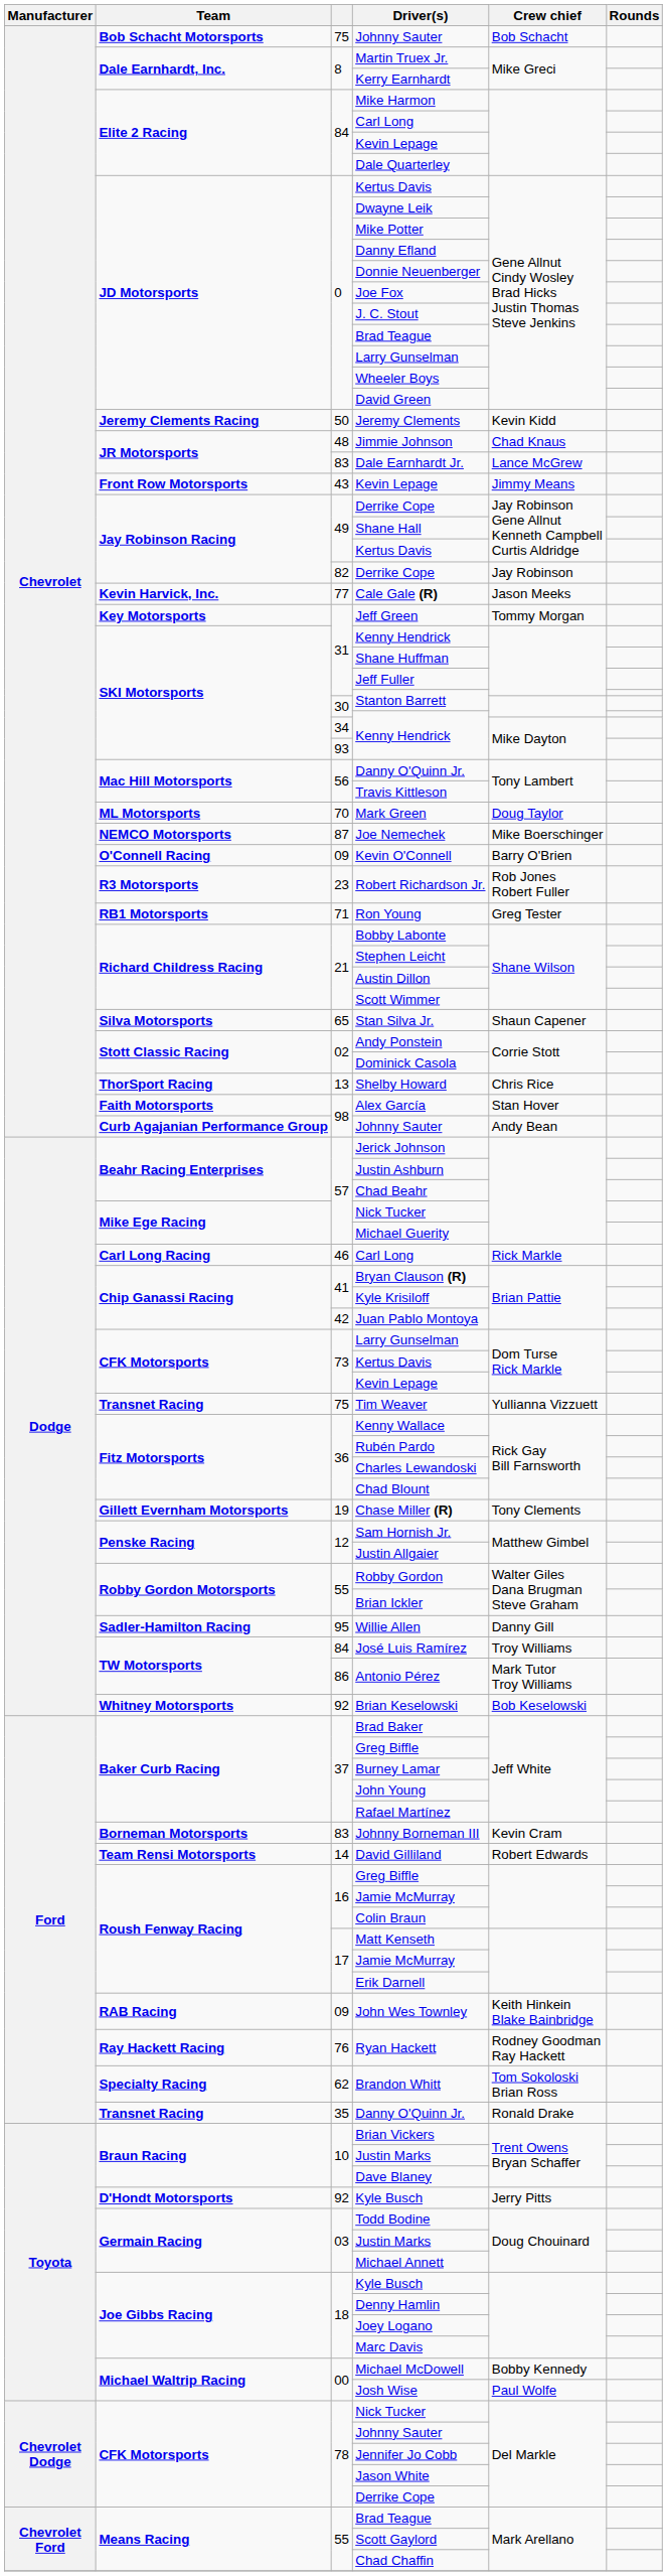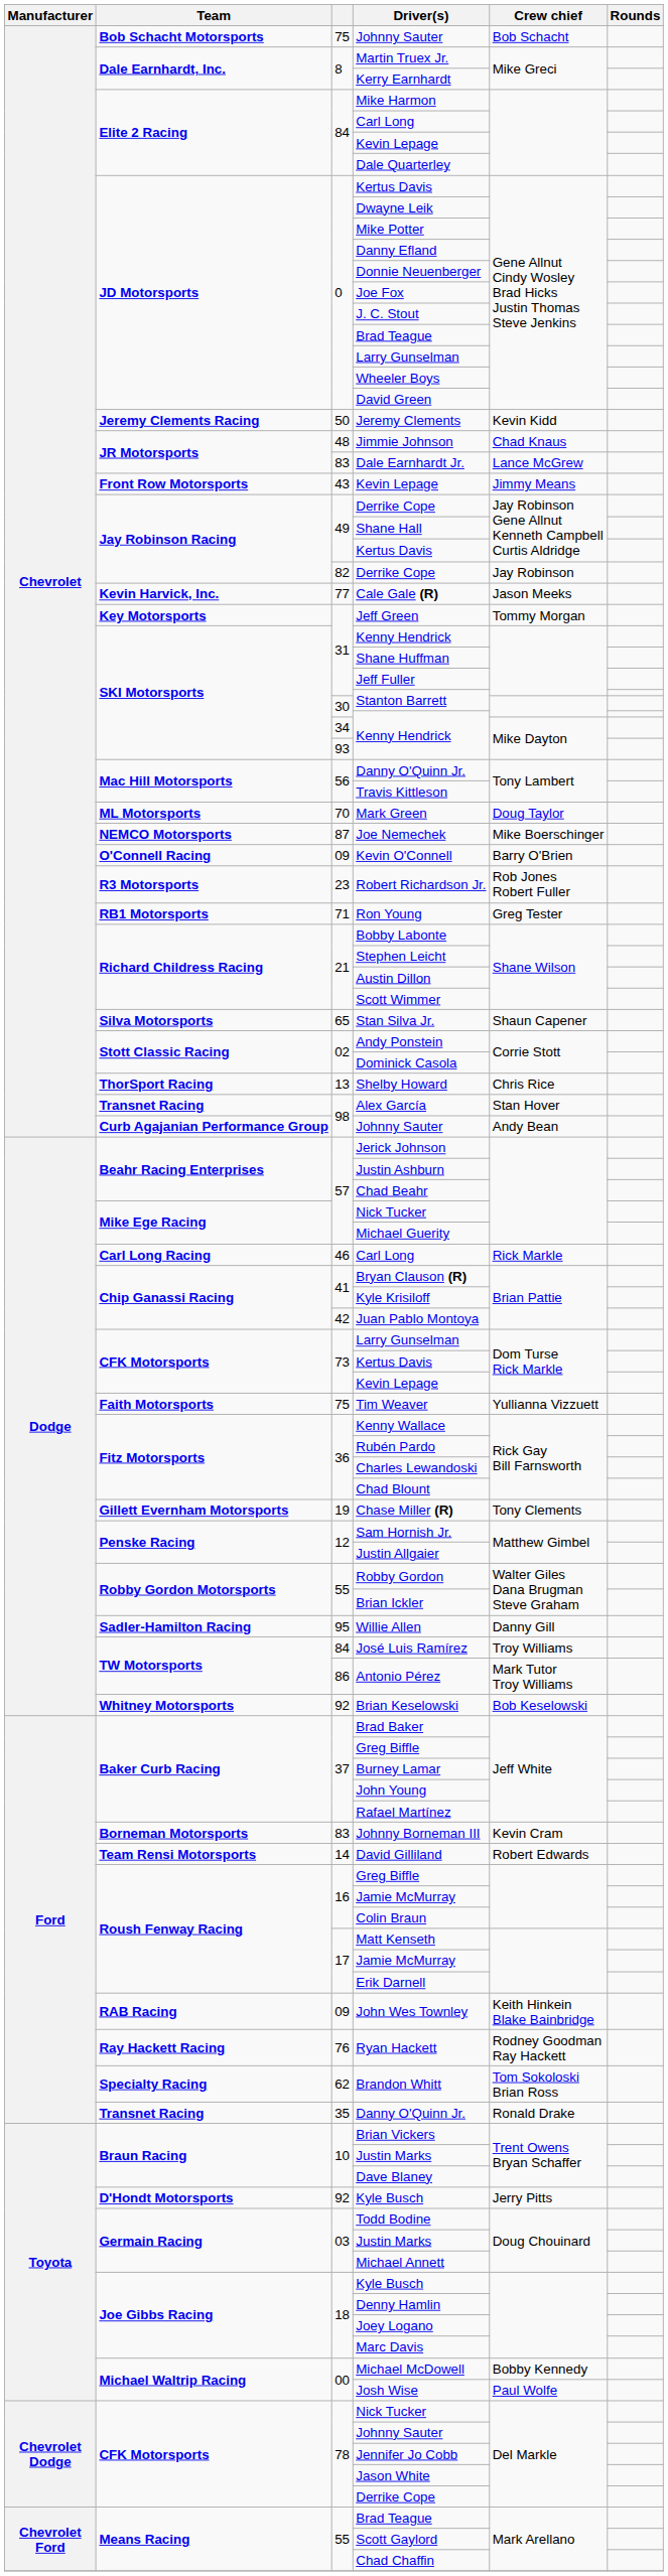 <table class="wikitable" style="font-size: 95%;">
 <tr>
 <th>Manufacturer</th>
 <th>Team</th>
 <th></th>
 <th>Driver(s)</th>
 <th>Crew chief</th>
 <th>Rounds</th>
 </tr>
 <tr>
 <th rowspan=53><a href='#'>Chevrolet</a></th>
 <td><strong><a href='#'>Bob Schacht Motorsports</a></strong></td>
 <td>75</td>
 <td><a href='#'>Johnny Sauter</a></td>
 <td><a href='#'>Bob Schacht</a></td>
 <td></td>
 </tr>
 <tr>
 <td rowspan=2><strong><a href='#'>Dale Earnhardt, Inc.</a></strong></td>
 <td rowspan=2>8</td>
 <td><a href='#'>Martin Truex Jr.</a></td>
 <td rowspan=2>Mike Greci</td>
 <td></td>
 </tr>
 <tr>
 <td><a href='#'>Kerry Earnhardt</a></td>
 <td></td>
 </tr>
 <tr>
 <td rowspan=4><strong><a href='#'>Elite 2 Racing</a></strong></td>
 <td rowspan=4>84</td>
 <td><a href='#'>Mike Harmon</a></td>
 <td rowspan=4></td>
 <td></td>
 </tr>
 <tr>
 <td><a href='#'>Carl Long</a></td>
 <td></td>
 </tr>
 <tr>
 <td><a href='#'>Kevin Lepage</a></td>
 <td></td>
 </tr>
 <tr>
 <td><a href='#'>Dale Quarterley</a></td>
 <td></td>
 </tr>
 <tr>
 <td rowspan=11><strong><a href='#'>JD Motorsports</a></strong></td>
 <td rowspan="11">0</td>
 <td><a href='#'>Kertus Davis</a></td>
 <td rowspan="11">Gene Allnut <small></small> <br> Cindy Wosley <small></small> <br> Brad Hicks <small></small> <br> Justin Thomas <small></small> <br> Steve Jenkins <small></small></td>
 <td></td>
 </tr>
 <tr>
 <td><a href='#'>Dwayne Leik</a></td>
 <td></td>
 </tr>
 <tr>
 <td><a href='#'>Mike Potter</a></td>
 <td></td>
 </tr>
 <tr>
 <td><a href='#'>Danny Efland</a></td>
 <td></td>
 </tr>
 <tr>
 <td><a href='#'>Donnie Neuenberger</a></td>
 <td></td>
 </tr>
 <tr>
 <td><a href='#'>Joe Fox</a></td>
 <td></td>
 </tr>
 <tr>
 <td><a href='#'>J. C. Stout</a></td>
 <td></td>
 </tr>
 <tr>
 <td><a href='#'>Brad Teague</a></td>
 <td></td>
 </tr>
 <tr>
 <td><a href='#'>Larry Gunselman</a></td>
 <td></td>
 </tr>
 <tr>
 <td><a href='#'>Wheeler Boys</a></td>
 <td></td>
 </tr>
 <tr>
 <td><a href='#'>David Green</a></td>
 <td></td>
 </tr>
 <tr>
 <td><strong><a href='#'>Jeremy Clements Racing</a></strong></td>
 <td>50</td>
 <td><a href='#'>Jeremy Clements</a></td>
 <td>Kevin Kidd</td>
 <td></td>
 </tr>
 <tr>
 <td rowspan=2><strong><a href='#'>JR Motorsports</a></strong></td>
 <td>48</td>
 <td><a href='#'>Jimmie Johnson</a></td>
 <td><a href='#'>Chad Knaus</a></td>
 <td></td>
 </tr>
 <tr>
 <td>83</td>
 <td><a href='#'>Dale Earnhardt Jr.</a></td>
 <td><a href='#'>Lance McGrew</a></td>
 <td></td>
 </tr>
 <tr>
 <td><strong><a href='#'>Front Row Motorsports</a></strong></td>
 <td>43</td>
 <td><a href='#'>Kevin Lepage</a></td>
 <td><a href='#'>Jimmy Means</a></td>
 <td></td>
 </tr>
 <tr>
 <td rowspan=4><strong><a href='#'>Jay Robinson Racing</a></strong></td>
 <td rowspan=3>49</td>
 <td><a href='#'>Derrike Cope</a></td>
 <td rowspan=3>Jay Robinson <small></small> <br> Gene Allnut <small></small> <br> Kenneth Campbell <small></small> <br> Curtis Aldridge <small></small></td>
 <td></td>
 </tr>
 <tr>
 <td><a href='#'>Shane Hall</a></td>
 <td></td>
 </tr>
 <tr>
 <td><a href='#'>Kertus Davis</a></td>
 <td></td>
 </tr>
 <tr>
 <td>82</td>
 <td><a href='#'>Derrike Cope</a></td>
 <td>Jay Robinson</td>
 <td></td>
 </tr>
 <tr>
 <td><strong><a href='#'>Kevin Harvick, Inc.</a></strong></td>
 <td>77</td>
 <td><a href='#'>Cale Gale</a> <strong>(R)</strong></td>
 <td>Jason Meeks</td>
 <td></td>
 </tr>
 <tr>
 <td><strong><a href='#'>Key Motorsports</a></strong></td>
 <td rowspan=5>31</td>
 <td><a href='#'>Jeff Green</a></td>
 <td>Tommy Morgan</td>
 <td></td>
 </tr>
 <tr>
 <td rowspan=8><strong><a href='#'>SKI Motorsports</a></strong></td>
 <td><a href='#'>Kenny Hendrick</a></td>
 <td rowspan=4></td>
 <td> </td>
 </tr>
 <tr>
 <td><a href='#'>Shane Huffman</a></td>
 <td></td>
 </tr>
 <tr>
 <td><a href='#'>Jeff Fuller</a></td>
 <td></td>
 </tr>
 <tr>
 <td rowspan=2><a href='#'>Stanton Barrett</a></td>
 <td> </td>
 </tr>
 <tr>
 <td rowspan=2>30</td>
 <td rowspan=2></td>
 <td></td>
 </tr>
 <tr>
 <td rowspan=3><a href='#'>Kenny Hendrick</a></td>
 <td></td>
 </tr>
 <tr>
 <td>34</td>
 <td rowspan=2>Mike Dayton</td>
 <td></td>
 </tr>
 <tr>
 <td>93</td>
 <td></td>
 </tr>
 <tr>
 <td rowspan=2><strong><a href='#'>Mac Hill Motorsports</a></strong></td>
 <td rowspan=2>56</td>
 <td><a href='#'>Danny O'Quinn Jr.</a></td>
 <td rowspan=2>Tony Lambert</td>
 <td></td>
 </tr>
 <tr>
 <td><a href='#'>Travis Kittleson</a></td>
 <td></td>
 </tr>
 <tr>
 <td><strong><a href='#'>ML Motorsports</a></strong></td>
 <td>70</td>
 <td><a href='#'>Mark Green</a></td>
 <td><a href='#'>Doug Taylor</a></td>
 <td></td>
 </tr>
 <tr>
 <td><strong><a href='#'>NEMCO Motorsports</a></strong></td>
 <td>87</td>
 <td><a href='#'>Joe Nemechek</a></td>
 <td>Mike Boerschinger</td>
 <td></td>
 </tr>
 <tr>
 <td><strong><a href='#'>O'Connell Racing</a></strong></td>
 <td>09</td>
 <td><a href='#'>Kevin O'Connell</a></td>
 <td>Barry O'Brien</td>
 <td></td>
 </tr>
 <tr>
 <td><strong><a href='#'>R3 Motorsports</a></strong></td>
 <td>23</td>
 <td><a href='#'>Robert Richardson Jr.</a></td>
 <td>Rob Jones <small></small> <br> Robert Fuller <small></small></td>
 <td></td>
 </tr>
 <tr>
 <td><strong><a href='#'>RB1 Motorsports</a></strong></td>
 <td>71</td>
 <td><a href='#'>Ron Young</a></td>
 <td>Greg Tester</td>
 <td></td>
 </tr>
 <tr>
 <td rowspan=4><strong><a href='#'>Richard Childress Racing</a></strong></td>
 <td rowspan=4>21</td>
 <td><a href='#'>Bobby Labonte</a></td>
 <td rowspan=4><a href='#'>Shane Wilson</a></td>
 <td></td>
 </tr>
 <tr>
 <td><a href='#'>Stephen Leicht</a></td>
 <td></td>
 </tr>
 <tr>
 <td><a href='#'>Austin Dillon</a></td>
 <td></td>
 </tr>
 <tr>
 <td><a href='#'>Scott Wimmer</a></td>
 <td></td>
 </tr>
 <tr>
 <td><strong><a href='#'>Silva Motorsports</a></strong></td>
 <td>65</td>
 <td><a href='#'>Stan Silva Jr.</a></td>
 <td>Shaun Capener</td>
 <td></td>
 </tr>
 <tr>
 <td rowspan=2><strong><a href='#'>Stott Classic Racing</a></strong></td>
 <td rowspan=2>02</td>
 <td><a href='#'>Andy Ponstein</a></td>
 <td rowspan=2>Corrie Stott</td>
 <td></td>
 </tr>
 <tr>
 <td><a href='#'>Dominick Casola</a></td>
 <td></td>
 </tr>
 <tr>
 <td><strong><a href='#'>ThorSport Racing</a></strong></td>
 <td>13</td>
 <td><a href='#'>Shelby Howard</a></td>
 <td>Chris Rice</td>
 <td></td>
 </tr>
 <tr>
-<td><strong><a href='#'>Faith Motorsports</a></strong></td>
+<td><strong><a href='#'>Transnet Racing</a></strong></td>
 <td rowspan=2>98</td>
 <td><a href='#'>Alex García</a></td>
 <td>Stan Hover</td>
 <td></td>
 </tr>
 <tr>
 <td><strong><a href='#'>Curb Agajanian Performance Group</a></strong></td>
 <td><a href='#'>Johnny Sauter</a></td>
 <td>Andy Bean</td>
 <td></td>
 </tr>
 <tr>
 <th rowspan=26><a href='#'>Dodge</a></th>
 <td rowspan=3><strong><a href='#'>Beahr Racing Enterprises</a></strong></td>
 <td rowspan=5>57</td>
 <td><a href='#'>Jerick Johnson</a></td>
 <td rowspan=5></td>
 <td></td>
 </tr>
 <tr>
 <td><a href='#'>Justin Ashburn</a></td>
 <td></td>
 </tr>
 <tr>
 <td><a href='#'>Chad Beahr</a></td>
 <td></td>
 </tr>
 <tr>
 <td rowspan=2><strong><a href='#'>Mike Ege Racing</a></strong></td>
 <td><a href='#'>Nick Tucker</a></td>
 <td></td>
 </tr>
 <tr>
 <td><a href='#'>Michael Guerity</a></td>
 <td></td>
 </tr>
 <tr>
 <td><strong><a href='#'>Carl Long Racing</a></strong></td>
 <td>46</td>
 <td><a href='#'>Carl Long</a></td>
 <td><a href='#'>Rick Markle</a></td>
 <td></td>
 </tr>
 <tr>
 <td rowspan=3><strong><a href='#'>Chip Ganassi Racing</a></strong></td>
 <td rowspan="2">41</td>
 <td><a href='#'>Bryan Clauson</a> <strong>(R)</strong></td>
 <td rowspan=3><a href='#'>Brian Pattie</a></td>
 <td></td>
 </tr>
 <tr>
 <td><a href='#'>Kyle Krisiloff</a></td>
 <td></td>
 </tr>
 <tr>
 <td>42</td>
 <td><a href='#'>Juan Pablo Montoya</a></td>
 <td></td>
 </tr>
 <tr>
 <td rowspan=3><strong><a href='#'>CFK Motorsports</a></strong></td>
 <td rowspan=3>73</td>
 <td><a href='#'>Larry Gunselman</a></td>
 <td rowspan=3>Dom Turse <small></small> <br> <a href='#'>Rick Markle</a> <small></small></td>
 <td></td>
 </tr>
 <tr>
 <td><a href='#'>Kertus Davis</a></td>
 <td></td>
 </tr>
 <tr>
 <td><a href='#'>Kevin Lepage</a></td>
 <td></td>
 </tr>
 <tr>
-<td><strong><a href='#'>Transnet Racing</a></strong></td>
+<td><strong><a href='#'>Faith Motorsports</a></strong></td>
 <td>75</td>
 <td><a href='#'>Tim Weaver</a></td>
 <td>Yullianna Vizzuett</td>
 <td></td>
 </tr>
 <tr>
 <td rowspan=4><strong><a href='#'>Fitz Motorsports</a></strong></td>
 <td rowspan=4>36</td>
 <td><a href='#'>Kenny Wallace</a></td>
 <td rowspan=4>Rick Gay <small></small> <br> Bill Farnsworth <small></small></td>
 <td></td>
 </tr>
 <tr>
 <td><a href='#'>Rubén Pardo</a></td>
 <td></td>
 </tr>
 <tr>
 <td><a href='#'>Charles Lewandoski</a></td>
 <td></td>
 </tr>
 <tr>
 <td><a href='#'>Chad Blount</a></td>
 <td></td>
 </tr>
 <tr>
 <td><strong><a href='#'>Gillett Evernham Motorsports</a></strong></td>
 <td>19</td>
 <td><a href='#'>Chase Miller</a> <strong>(R)</strong></td>
 <td>Tony Clements</td>
 <td></td>
 </tr>
 <tr>
 <td rowspan=2><strong><a href='#'>Penske Racing</a></strong></td>
 <td rowspan=2>12</td>
 <td><a href='#'>Sam Hornish Jr.</a></td>
 <td rowspan=2>Matthew Gimbel</td>
 <td></td>
 </tr>
 <tr>
 <td><a href='#'>Justin Allgaier</a></td>
 <td></td>
 </tr>
 <tr>
 <td rowspan=2><strong><a href='#'>Robby Gordon Motorsports</a></strong></td>
 <td rowspan=2>55</td>
 <td><a href='#'>Robby Gordon</a></td>
 <td rowspan=2>Walter Giles <small></small> <br> Dana Brugman <small></small> <br> Steve Graham <small></small></td>
 <td></td>
 </tr>
 <tr>
 <td><a href='#'>Brian Ickler</a></td>
 <td></td>
 </tr>
 <tr>
 <td><strong><a href='#'>Sadler-Hamilton Racing</a></strong></td>
 <td>95</td>
 <td><a href='#'>Willie Allen</a></td>
 <td>Danny Gill</td>
 <td></td>
 </tr>
 <tr>
 <td rowspan=2><strong><a href='#'>TW Motorsports</a></strong></td>
 <td>84</td>
 <td><a href='#'>José Luis Ramírez</a></td>
 <td>Troy Williams</td>
 <td></td>
 </tr>
 <tr>
 <td>86</td>
 <td><a href='#'>Antonio Pérez</a></td>
 <td>Mark Tutor <small></small> <br> Troy Williams <small></small></td>
 <td></td>
 </tr>
 <tr>
 <td><strong><a href='#'>Whitney Motorsports</a></strong></td>
 <td>92</td>
 <td><a href='#'>Brian Keselowski</a></td>
 <td><a href='#'>Bob Keselowski</a></td>
 <td></td>
 </tr>
 <tr>
 <th rowspan=17><a href='#'>Ford</a></th>
 <td rowspan=5><strong><a href='#'>Baker Curb Racing</a></strong></td>
 <td rowspan=5>37</td>
 <td><a href='#'>Brad Baker</a></td>
 <td rowspan=5>Jeff White</td>
 <td></td>
 </tr>
 <tr>
 <td><a href='#'>Greg Biffle</a></td>
 <td></td>
 </tr>
 <tr>
 <td><a href='#'>Burney Lamar</a></td>
 <td></td>
 </tr>
 <tr>
 <td><a href='#'>John Young</a></td>
 <td></td>
 </tr>
 <tr>
 <td><a href='#'>Rafael Martínez</a></td>
 <td></td>
 </tr>
 <tr>
 <td><strong><a href='#'>Borneman Motorsports</a></strong></td>
 <td>83</td>
 <td><a href='#'>Johnny Borneman III</a></td>
 <td>Kevin Cram</td>
 <td></td>
 </tr>
 <tr>
 <td><strong><a href='#'>Team Rensi Motorsports</a></strong></td>
 <td>14</td>
 <td><a href='#'>David Gilliland</a></td>
 <td>Robert Edwards</td>
 <td></td>
 </tr>
 <tr>
 <td rowspan=6><strong><a href='#'>Roush Fenway Racing</a></strong></td>
 <td rowspan="3">16</td>
 <td><a href='#'>Greg Biffle</a></td>
 <td rowspan="3"></td>
 <td></td>
 </tr>
 <tr>
 <td><a href='#'>Jamie McMurray</a></td>
 <td></td>
 </tr>
 <tr>
 <td><a href='#'>Colin Braun</a></td>
 <td></td>
 </tr>
 <tr>
 <td rowspan="3">17</td>
 <td><a href='#'>Matt Kenseth</a></td>
 <td rowspan="3"></td>
 <td></td>
 </tr>
 <tr>
 <td><a href='#'>Jamie McMurray</a></td>
 <td></td>
 </tr>
 <tr>
 <td><a href='#'>Erik Darnell</a></td>
 <td></td>
 </tr>
 <tr>
 <td><strong><a href='#'>RAB Racing</a></strong></td>
 <td>09</td>
 <td><a href='#'>John Wes Townley</a></td>
 <td>Keith Hinkein <small></small> <br> <a href='#'>Blake Bainbridge</a> <small></small></td>
 <td></td>
 </tr>
 <tr>
 <td><strong><a href='#'>Ray Hackett Racing</a></strong></td>
 <td>76</td>
 <td><a href='#'>Ryan Hackett</a></td>
 <td>Rodney Goodman <small></small> <br> Ray Hackett <small></small></td>
 <td></td>
 </tr>
 <tr>
 <td><strong><a href='#'>Specialty Racing</a></strong></td>
 <td>62</td>
 <td><a href='#'>Brandon Whitt</a></td>
 <td><a href='#'>Tom Sokoloski</a> <small></small> <br> Brian Ross <small></small></td>
 <td></td>
 </tr>
 <tr>
 <td><strong><a href='#'>Transnet Racing</a></strong></td>
 <td>35</td>
 <td><a href='#'>Danny O'Quinn Jr.</a></td>
 <td>Ronald Drake</td>
 <td></td>
 </tr>
 <tr>
 <th rowspan=13><a href='#'>Toyota</a></th>
 <td rowspan=3><strong><a href='#'>Braun Racing</a></strong></td>
 <td rowspan=3>10</td>
 <td><a href='#'>Brian Vickers</a></td>
 <td rowspan=3><a href='#'>Trent Owens</a> <small></small> <br> Bryan Schaffer <small></small></td>
 <td></td>
 </tr>
 <tr>
 <td><a href='#'>Justin Marks</a></td>
 <td></td>
 </tr>
 <tr>
 <td><a href='#'>Dave Blaney</a></td>
 <td></td>
 </tr>
 <tr>
 <td><strong><a href='#'>D'Hondt Motorsports</a></strong></td>
 <td>92</td>
 <td><a href='#'>Kyle Busch</a></td>
 <td>Jerry Pitts</td>
 <td></td>
 </tr>
 <tr>
 <td rowspan=3><strong><a href='#'>Germain Racing</a></strong></td>
 <td rowspan=3>03</td>
 <td><a href='#'>Todd Bodine</a></td>
 <td rowspan=3>Doug Chouinard</td>
 <td></td>
 </tr>
 <tr>
 <td><a href='#'>Justin Marks</a></td>
 <td></td>
 </tr>
 <tr>
 <td><a href='#'>Michael Annett</a></td>
 <td></td>
 </tr>
 <tr>
 <td rowspan=4><strong><a href='#'>Joe Gibbs Racing</a></strong></td>
 <td rowspan="4">18</td>
 <td><a href='#'>Kyle Busch</a></td>
 <td rowspan="4"></td>
 <td></td>
 </tr>
 <tr>
 <td><a href='#'>Denny Hamlin</a></td>
 <td></td>
 </tr>
 <tr>
 <td><a href='#'>Joey Logano</a></td>
 <td></td>
 </tr>
 <tr>
 <td><a href='#'>Marc Davis</a></td>
 <td></td>
 </tr>
 <tr>
 <td rowspan=2><strong><a href='#'>Michael Waltrip Racing</a></strong></td>
 <td rowspan="2">00</td>
 <td><a href='#'>Michael McDowell</a></td>
 <td>Bobby Kennedy</td>
 <td></td>
 </tr>
 <tr>
 <td><a href='#'>Josh Wise</a></td>
 <td><a href='#'>Paul Wolfe</a></td>
 <td></td>
 </tr>
 <tr>
 <th rowspan=5><a href='#'>Chevrolet</a><br><a href='#'>Dodge</a></th>
 <td rowspan=5><strong><a href='#'>CFK Motorsports</a></strong></td>
 <td rowspan=5>78</td>
 <td><a href='#'>Nick Tucker</a></td>
 <td rowspan=5>Del Markle</td>
 <td></td>
 </tr>
 <tr>
 <td><a href='#'>Johnny Sauter</a></td>
 <td></td>
 </tr>
 <tr>
 <td><a href='#'>Jennifer Jo Cobb</a></td>
 <td></td>
 </tr>
 <tr>
 <td><a href='#'>Jason White</a></td>
 <td></td>
 </tr>
 <tr>
 <td><a href='#'>Derrike Cope</a></td>
 <td></td>
 </tr>
 <tr>
 <th rowspan=3><a href='#'>Chevrolet</a><br><a href='#'>Ford</a></th>
 <td rowspan=3><strong><a href='#'>Means Racing</a></strong></td>
 <td rowspan="3">55</td>
 <td><a href='#'>Brad Teague</a></td>
 <td rowspan="3">Mark Arellano</td>
 <td></td>
 </tr>
 <tr>
 <td><a href='#'>Scott Gaylord</a></td>
 <td></td>
 </tr>
 <tr>
 <td><a href='#'>Chad Chaffin</a></td>
 <td></td>
 </tr>
 <tr>
 </tr>
 </table>
